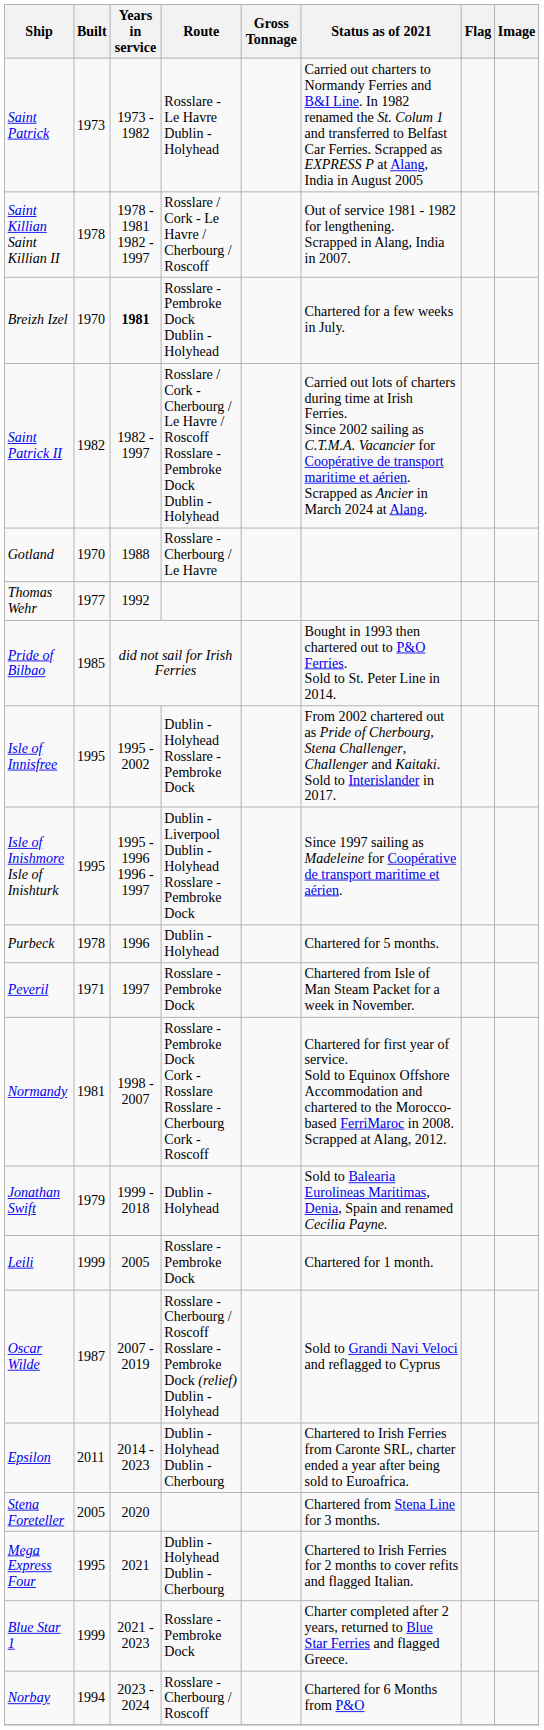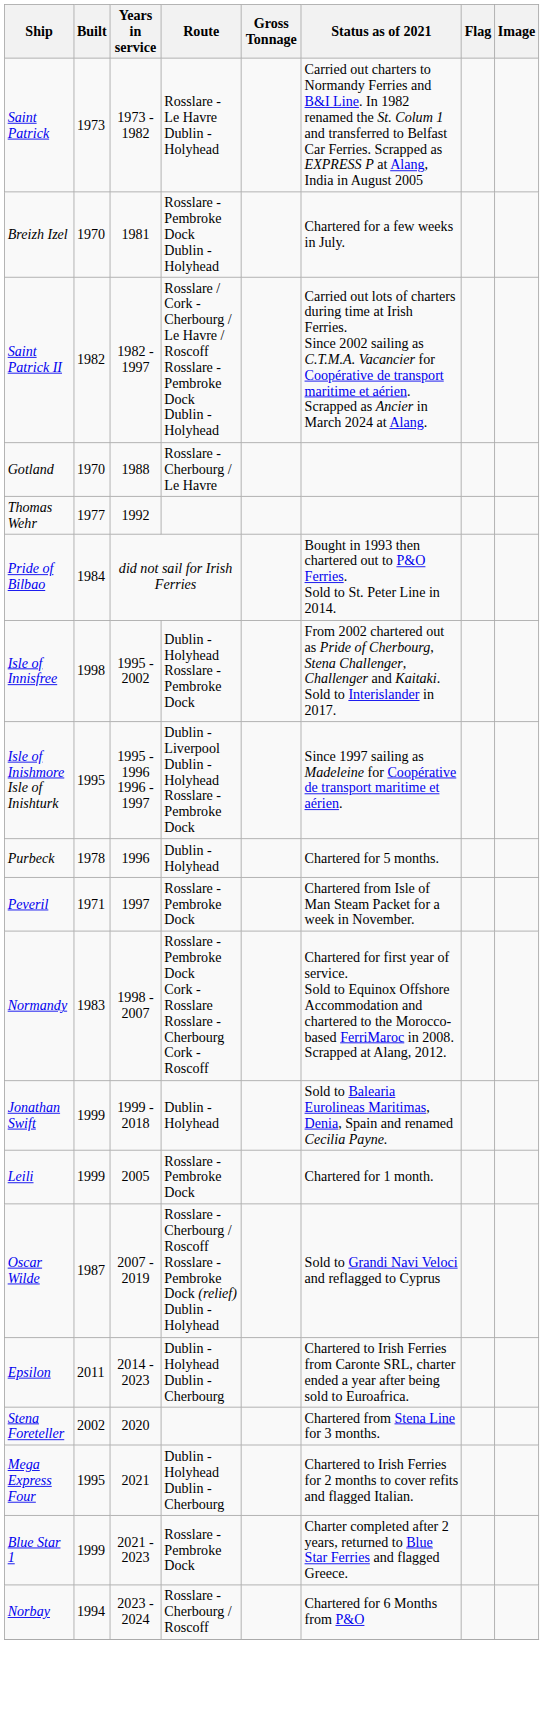 <table class="wikitable sortable">
 <tr>
 <th>Ship</th>
 <th>Built</th>
 <th>Years in service</th>
 <th>Route</th>
 <th>Gross Tonnage</th>
 <th>Status as of 2021</th>
 <th>Flag</th>
 <th>Image</th>
 </tr>
 <tr>
 <td><a href='#'><em>Saint Patrick</em></a></td>
 <td>1973</td>
 <td align="Center">1973 - 1982</td>
 <td>Rosslare - Le Havre<br>Dublin - Holyhead</td>
 <td align="Center"></td>
 <td>Carried out charters to Normandy Ferries and <a href='#'>B&I Line</a>. In 1982 renamed the <em>St. Colum 1</em> and transferred to Belfast Car Ferries. Scrapped as <em>EXPRESS P</em> at <a href='#'>Alang</a>, India in August 2005</td>
 <td></td>
 <td></td>
 </tr>
 <tr>
-<td><em><a href='#'>Saint Killian</a></em> <br><em>Saint Killian II</em></td>
-<td>1978</td>
-<td align="Center">1978 - 1981<br>1982 - 1997</td>
-<td>Rosslare / Cork - Le Havre / Cherbourg / Roscoff</td>
-<td align="Center"><br></td>
-<td>Out of service 1981 - 1982 for lengthening.<br>Scrapped in Alang, India in 2007.</td>
-<td></td>
-<td></td>
-</tr>
-<tr>
 <td><em>Breizh Izel</em></td>
 <td>1970</td>
-<td align="Center"><strong>1981</strong></td>
+<td align="Center">1981</td>
 <td>Rosslare - Pembroke Dock<br>Dublin - Holyhead</td>
 <td align="Center"></td>
 <td>Chartered for a few weeks in July.</td>
 <td></td>
 <td></td>
 </tr>
 <tr>
 <td><em><a href='#'>Saint Patrick II</a></em></td>
 <td>1982</td>
 <td align="Center">1982 - 1997</td>
 <td>Rosslare / Cork - Cherbourg / Le Havre / Roscoff<br>Rosslare - Pembroke Dock<br>Dublin - Holyhead</td>
 <td align="Center"></td>
 <td>Carried out lots of charters during time at Irish Ferries.<br>Since 2002 sailing as <em>C.T.M.A. Vacancier</em> for <a href='#'>Coopérative de transport maritime et aérien</a>. Scrapped as <em>Ancier</em> in March 2024 at <a href='#'>Alang</a>.</td>
 <td></td>
 <td></td>
 </tr>
 <tr>
 <td><em>Gotland</em></td>
 <td>1970</td>
 <td align="Center">1988</td>
 <td>Rosslare - Cherbourg / Le Havre</td>
 <td align="Center"></td>
 <td></td>
 <td></td>
 <td></td>
 </tr>
 <tr>
 <td><em>Thomas Wehr</em></td>
 <td>1977</td>
 <td align="Center">1992</td>
 <td></td>
 <td align="Center"></td>
 <td></td>
 <td></td>
 <td></td>
 </tr>
 <tr>
 <td><em><a href='#'>Pride of Bilbao</a></em></td>
-<td>1985</td>
+<td>1984</td>
 <td colspan="2" align="Center"><em>did not sail for Irish Ferries</em></td>
 <td align="Center"></td>
 <td>Bought in 1993 then chartered out to <a href='#'>P&O Ferries</a>.<br>Sold to St. Peter Line in 2014.</td>
 <td></td>
 <td></td>
 </tr>
 <tr>
 <td><em><a href='#'>Isle of Innisfree</a></em></td>
-<td>1995</td>
+<td>1998</td>
 <td align="Center">1995 - 2002</td>
 <td>Dublin - Holyhead<br>Rosslare - Pembroke Dock</td>
 <td align="Center"></td>
 <td>From 2002 chartered out as <em>Pride of Cherbourg</em>, <em>Stena Challenger</em>, <em>Challenger</em> and <em>Kaitaki</em>. Sold to <a href='#'>Interislander</a> in 2017.</td>
 <td></td>
 <td></td>
 </tr>
 <tr>
 <td><em><a href='#'>Isle of Inishmore</a></em> <br><em>Isle of Inishturk</em></td>
 <td>1995</td>
 <td align="Center">1995 - 1996<br>1996 - 1997</td>
 <td>Dublin - Liverpool<br>Dublin - Holyhead<br>Rosslare - Pembroke Dock</td>
 <td align="Center"><br></td>
 <td>Since 1997 sailing as <em>Madeleine</em> for <a href='#'>Coopérative de transport maritime et aérien</a>.</td>
 <td></td>
 <td></td>
 </tr>
 <tr>
 <td><em>Purbeck</em></td>
 <td>1978</td>
 <td align="Center">1996</td>
 <td>Dublin - Holyhead</td>
 <td align="Center"></td>
 <td>Chartered for 5 months.</td>
 <td></td>
 <td></td>
 </tr>
 <tr>
 <td><em><a href='#'>Peveril</a></em></td>
 <td>1971</td>
 <td align="Center">1997</td>
 <td>Rosslare - Pembroke Dock</td>
 <td align="Center"></td>
 <td>Chartered from Isle of Man Steam Packet for a week in November.</td>
 <td></td>
 <td></td>
 </tr>
 <tr>
 <td><em><a href='#'>Normandy</a></em></td>
-<td>1981</td>
+<td>1983</td>
 <td align="Center">1998 - 2007</td>
 <td>Rosslare - Pembroke Dock<br>Cork - Rosslare<br>Rosslare - Cherbourg<br>Cork - Roscoff</td>
 <td align="Center"></td>
 <td>Chartered for first year of service.<br>Sold to Equinox Offshore Accommodation and chartered to the Morocco-based <a href='#'>FerriMaroc</a> in 2008.<br>Scrapped at Alang, 2012.</td>
 <td></td>
 <td></td>
 </tr>
 <tr>
 <td><em><a href='#'>Jonathan Swift</a></em></td>
-<td>1979</td>
+<td>1999</td>
 <td align="Center">1999 - 2018</td>
 <td>Dublin - Holyhead</td>
 <td align="Center"></td>
 <td>Sold to <a href='#'>Balearia Eurolineas Maritimas</a>, <a href='#'>Denia</a>, Spain and renamed <em>Cecilia Payne.</em></td>
 <td></td>
 <td></td>
 </tr>
 <tr>
 <td><em><a href='#'>Leili</a></em></td>
 <td>1999</td>
 <td align="Center">2005</td>
 <td>Rosslare - Pembroke Dock</td>
 <td align="Center"></td>
 <td>Chartered for 1 month.</td>
 <td></td>
 <td></td>
 </tr>
 <tr>
 <td><em><a href='#'>Oscar Wilde</a></em></td>
 <td>1987</td>
 <td align="Center">2007 - 2019</td>
 <td>Rosslare - Cherbourg / Roscoff<br>Rosslare - Pembroke Dock <em>(relief)</em><br>Dublin - Holyhead</td>
 <td align="Center"></td>
 <td>Sold to <a href='#'>Grandi Navi Veloci</a> and reflagged to Cyprus</td>
 <td></td>
 <td></td>
 </tr>
 <tr>
 <td><em><a href='#'>Epsilon</a></em></td>
 <td>2011</td>
 <td align="Center">2014 - 2023</td>
 <td>Dublin - Holyhead<br>Dublin - Cherbourg</td>
 <td align="Center"></td>
 <td>Chartered to Irish Ferries from Caronte SRL, charter ended a year after being sold to Euroafrica.</td>
 <td></td>
 <td></td>
 </tr>
 <tr>
 <td><em><a href='#'>Stena Foreteller</a></em></td>
-<td>2005</td>
+<td>2002</td>
 <td align="Center">2020</td>
 <td></td>
 <td align="Center"></td>
 <td>Chartered from <a href='#'>Stena Line</a> for 3 months.</td>
 <td></td>
 <td></td>
 </tr>
 <tr>
 <td><em><a href='#'>Mega Express Four</a></em></td>
 <td>1995</td>
 <td align="Center">2021</td>
 <td>Dublin - Holyhead<br>Dublin - Cherbourg</td>
 <td align="Center"></td>
 <td>Chartered to Irish Ferries for 2 months to cover refits and flagged Italian.</td>
 <td></td>
 <td></td>
 </tr>
 <tr>
 <td><em><a href='#'>Blue Star 1</a></em></td>
 <td>1999</td>
 <td align="Center">2021 - 2023</td>
 <td>Rosslare - Pembroke Dock</td>
 <td align="Center"></td>
 <td>Charter completed after 2 years, returned to <a href='#'>Blue Star Ferries</a> and flagged Greece.</td>
 <td></td>
 <td></td>
 </tr>
 <tr>
 <td><em><a href='#'>Norbay</a></em></td>
 <td>1994</td>
 <td align="Center">2023 - 2024</td>
 <td>Rosslare - Cherbourg / Roscoff</td>
 <td align="Center"></td>
 <td>Chartered for 6 Months from <a href='#'>P&O</a></td>
 <td></td>
 <td></td>
 </tr>
 <tr>
 </tr>
 </table>
